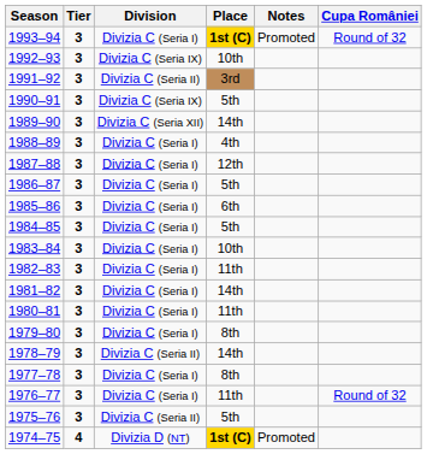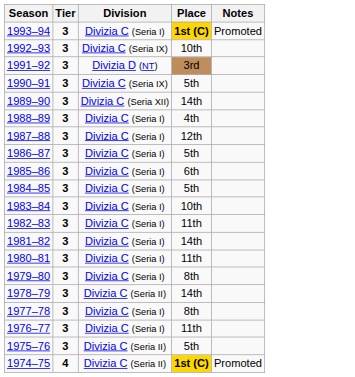 <table class="wikitable" style="text-align:center; font-size:90%">
 <tr>
 <th>Season</th>
 <th>Tier</th>
 <th>Division</th>
 <th>Place</th>
 <th>Notes</th>
-<th><a href='#'>Cupa României</a></th>
 </tr>
 <tr>
 <td><a href='#'>1993–94</a></td>
 <td><strong>3</strong></td>
 <td><a href='#'>Divizia C</a> <small>(Seria I)</small></td>
 <td align=center bgcolor=gold><strong>1st</strong> <strong>(C)</strong></td>
 <td>Promoted</td>
-<td><a href='#'>Round of 32</a></td>
 </tr>
 <tr>
 <td><a href='#'>1992–93</a></td>
 <td><strong>3</strong></td>
 <td><a href='#'>Divizia C</a> <small>(Seria IX)</small></td>
 <td>10th</td>
 <td></td>
-<td></td>
 </tr>
 <tr>
 <td><a href='#'>1991–92</a></td>
 <td><strong>3</strong></td>
-<td><a href='#'>Divizia C</a> <small>(Seria II)</small></td>
+<td><a href='#'>Divizia D</a> <small>(<a href='#'>NT</a>)</small></td>
 <td align=center bgcolor=#BF8D5B>3rd</td>
-<td></td>
 <td></td>
 </tr>
 <tr>
 <td><a href='#'>1990–91</a></td>
 <td><strong>3</strong></td>
 <td><a href='#'>Divizia C</a> <small>(Seria IX)</small></td>
 <td>5th</td>
 <td></td>
-<td></td>
 </tr>
 <tr>
 <td><a href='#'>1989–90</a></td>
 <td><strong>3</strong></td>
 <td><a href='#'>Divizia C</a> <small>(Seria XII)</small></td>
 <td>14th</td>
-<td></td>
 <td></td>
 </tr>
 <tr>
 <td><a href='#'>1988–89</a></td>
 <td><strong>3</strong></td>
 <td><a href='#'>Divizia C</a> <small>(Seria I)</small></td>
 <td>4th</td>
 <td></td>
-<td></td>
 </tr>
 <tr>
 <td><a href='#'>1987–88</a></td>
 <td><strong>3</strong></td>
 <td><a href='#'>Divizia C</a> <small>(Seria I)</small></td>
 <td>12th</td>
-<td></td>
 <td></td>
 </tr>
 <tr>
 <td><a href='#'>1986–87</a></td>
 <td><strong>3</strong></td>
 <td><a href='#'>Divizia C</a> <small>(Seria I)</small></td>
 <td>5th</td>
 <td></td>
-<td></td>
 </tr>
 <tr>
 <td><a href='#'>1985–86</a></td>
 <td><strong>3</strong></td>
 <td><a href='#'>Divizia C</a> <small>(Seria I)</small></td>
 <td>6th</td>
-<td></td>
 <td></td>
 </tr>
 <tr>
 <td><a href='#'>1984–85</a></td>
 <td><strong>3</strong></td>
 <td><a href='#'>Divizia C</a> <small>(Seria I)</small></td>
 <td>5th</td>
 <td></td>
-<td></td>
 </tr>
 <tr>
 <td><a href='#'>1983–84</a></td>
 <td><strong>3</strong></td>
 <td><a href='#'>Divizia C</a> <small>(Seria I)</small></td>
 <td>10th</td>
-<td></td>
 <td></td>
 </tr>
 <tr>
 <td><a href='#'>1982–83</a></td>
 <td><strong>3</strong></td>
 <td><a href='#'>Divizia C</a> <small>(Seria I)</small></td>
 <td>11th</td>
 <td></td>
-<td></td>
 </tr>
 <tr>
 <td><a href='#'>1981–82</a></td>
 <td><strong>3</strong></td>
 <td><a href='#'>Divizia C</a> <small>(Seria I)</small></td>
 <td>14th</td>
-<td></td>
 <td></td>
 </tr>
 <tr>
 <td><a href='#'>1980–81</a></td>
 <td><strong>3</strong></td>
 <td><a href='#'>Divizia C</a> <small>(Seria I)</small></td>
 <td>11th</td>
 <td></td>
-<td></td>
 </tr>
 <tr>
 <td><a href='#'>1979–80</a></td>
 <td><strong>3</strong></td>
 <td><a href='#'>Divizia C</a> <small>(Seria I)</small></td>
 <td>8th</td>
-<td></td>
 <td></td>
 </tr>
 <tr>
 <td><a href='#'>1978–79</a></td>
 <td><strong>3</strong></td>
 <td><a href='#'>Divizia C</a> <small>(Seria II)</small></td>
 <td>14th</td>
 <td></td>
-<td></td>
 </tr>
 <tr>
 <td><a href='#'>1977–78</a></td>
 <td><strong>3</strong></td>
 <td><a href='#'>Divizia C</a> <small>(Seria I)</small></td>
 <td>8th</td>
-<td></td>
 <td></td>
 </tr>
 <tr>
 <td><a href='#'>1976–77</a></td>
 <td><strong>3</strong></td>
 <td><a href='#'>Divizia C</a> <small>(Seria I)</small></td>
 <td>11th</td>
 <td></td>
-<td><a href='#'>Round of 32</a></td>
 </tr>
 <tr>
 <td><a href='#'>1975–76</a></td>
 <td><strong>3</strong></td>
 <td><a href='#'>Divizia C</a> <small>(Seria II)</small></td>
 <td>5th</td>
 <td></td>
-<td></td>
 </tr>
 <tr>
 <td><a href='#'>1974–75</a></td>
 <td><strong>4</strong></td>
-<td><a href='#'>Divizia D</a> <small>(<a href='#'>NT</a>)</small></td>
+<td><a href='#'>Divizia C</a> <small>(Seria II)</small></td>
 <td align=center bgcolor=gold><strong>1st</strong> <strong>(C)</strong></td>
 <td>Promoted</td>
-<td></td>
 </tr>
 </table>
